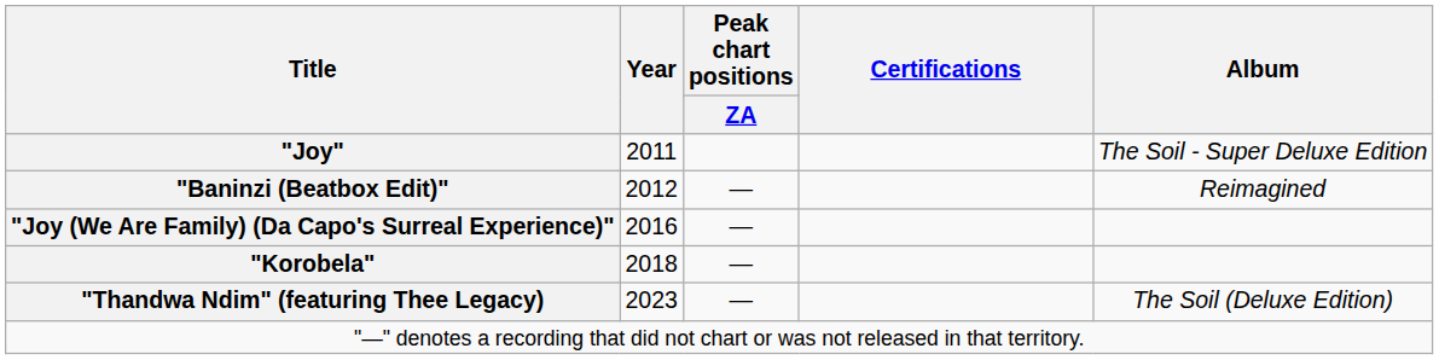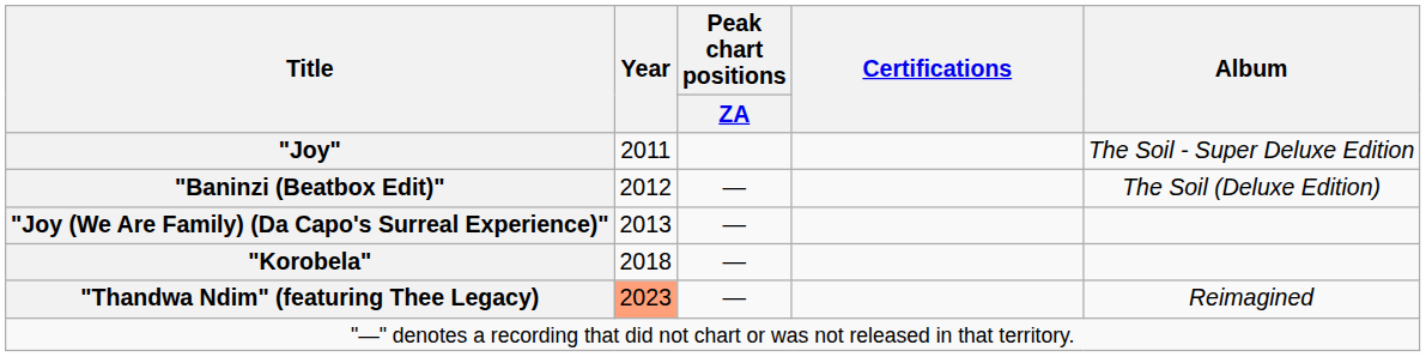 <table class="wikitable plainrowheaders" style="text-align:center;">
 <tr>
 <th scope="col" rowspan="2">Title</th>
 <th scope="col" rowspan="2">Year</th>
 <th scope="col" colspan="1">Peak chart positions</th>
 <th scope="col" rowspan="2" style="width:12em;"><a href='#'>Certifications</a></th>
 <th scope="col" rowspan="2">Album</th>
 </tr>
 <tr>
 <th scope="col" style="width:3em;font-size:100%;"><a href='#'>ZA</a><br></th>
 </tr>
 <tr>
 <th scope="row">"Joy"</th>
 <td>2011</td>
 <td></td>
 <td></td>
 <td><em>The Soil - Super Deluxe Edition</em></td>
 </tr>
 <tr>
 <th scope="row">"Baninzi (Beatbox Edit)"</th>
 <td>2012</td>
 <td>—</td>
 <td></td>
-<td><em>Reimagined</em></td>
+<td><em>The Soil (Deluxe Edition)</em></td>
 </tr>
 <tr>
 <th scope="row">"Joy (We Are Family) (Da Capo's Surreal Experience)"</th>
-<td>2016</td>
+<td>2013</td>
 <td>—</td>
 <td></td>
 <td></td>
 </tr>
 <tr>
 <th scope="row">"Korobela"</th>
 <td>2018</td>
 <td>—</td>
 <td></td>
 <td></td>
 </tr>
 <tr>
 <th scope="row">"Thandwa Ndim" (featuring Thee Legacy)</th>
-<td>2023</td>
+<td style="background: lightsalmon;">2023</td>
 <td>—</td>
 <td></td>
-<td><em>The Soil (Deluxe Edition)</em></td>
+<td><em>Reimagined</em></td>
 </tr>
 <tr>
 <td colspan="8" style="font-size:90%">"—" denotes a recording that did not chart or was not released in that territory.</td>
 </tr>
 </table>
